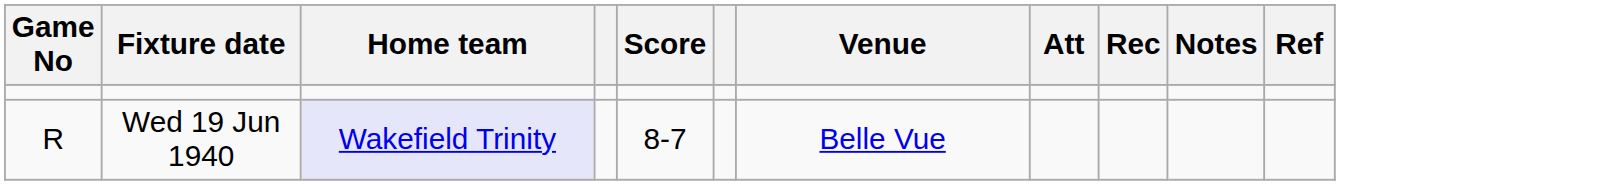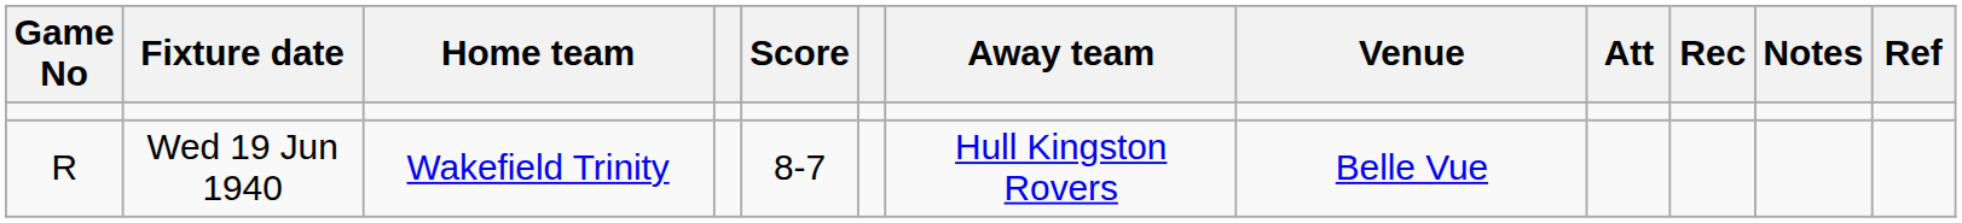 <table class="wikitable" style="text-align:center;">
 <tr>
 <th width=20 abbr="No">Game No</th>
 <th width=100 abbr="Date">Fixture date</th>
 <th width=150 abbr="Home team">Home team</th>
 <th width=5 abbr="space"></th>
 <th width=20 abbr="Score">Score</th>
 <th width=5 abbr="space"></th>
+<th width=150 abbr="Away team">Away team</th>
 <th width=150 abbr="Venue">Venue</th>
 <th width=30 abbr="Att">Att</th>
 <th width=30 abbr="Rec">Rec</th>
 <th width=20 abbr="Notes">Notes</th>
 <th width=30 abbr="Ref">Ref</th>
 </tr>
 <tr>
 <td></td>
 <td></td>
 <td></td>
 <td></td>
 <td></td>
 <td></td>
 <td></td>
 <td></td>
 <td></td>
 <td></td>
 <td></td>
+<td></td>
 </tr>
 <tr>
 <td>R</td>
 <td>Wed 19 Jun 1940</td>
-<td style="background: lavender;"><a href='#'>Wakefield Trinity</a></td>
+<td><a href='#'>Wakefield Trinity</a></td>
 <td></td>
 <td>8-7</td>
 <td></td>
+<td><a href='#'>Hull Kingston Rovers</a></td>
 <td><a href='#'>Belle Vue</a></td>
 <td></td>
 <td></td>
 <td></td>
 <td></td>
 </tr>
 </table>
